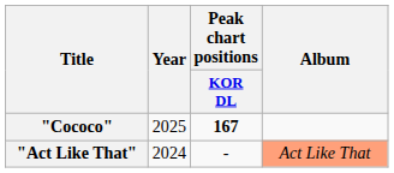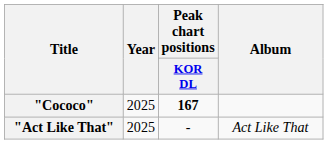 <table class="wikitable plainrowheaders" style="text-align:center">
 <tr>
 <th rowspan="2" style="width:8em">Title</th>
 <th rowspan="2" style="width:2em">Year</th>
 <th colspan="1">Peak chart positions</th>
 <th rowspan="2" style="width:7em">Album</th>
 </tr>
 <tr>
 <th scope="col" style="width:2.75em;font-size:90%"><a href='#'>KOR<br>DL</a><br></th>
 </tr>
 <tr>
 <th scope="row">"Cococo"</th>
 <td>2025</td>
 <td><strong>167</strong></td>
 <td></td>
 </tr>
 <tr>
 <th scope="row">"Act Like That"</th>
-<td>2024</td>
+<td>2025</td>
 <td>-</td>
-<td style="background: lightsalmon;"><em>Act Like That</em></td>
+<td><em>Act Like That</em></td>
 </tr>
 </table>
